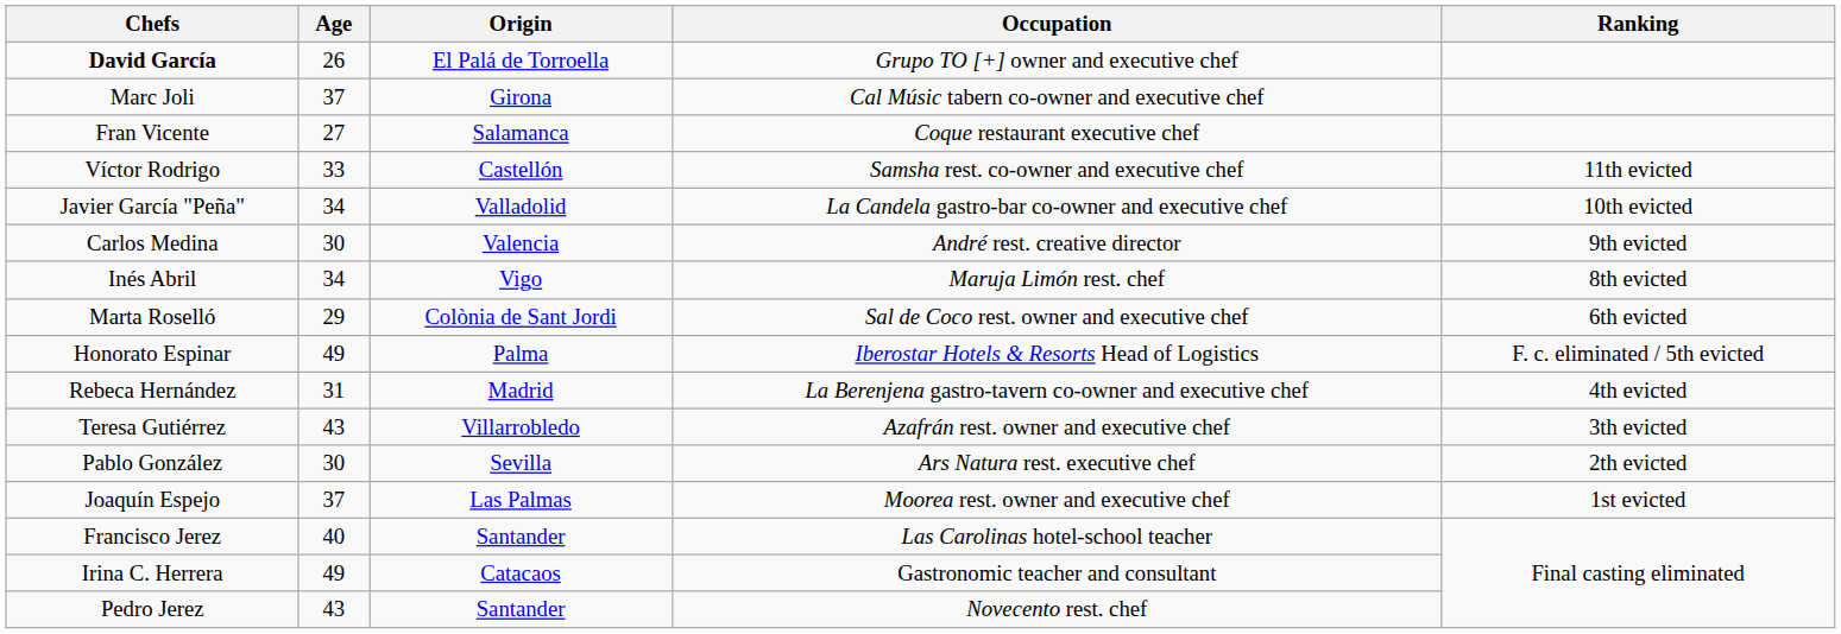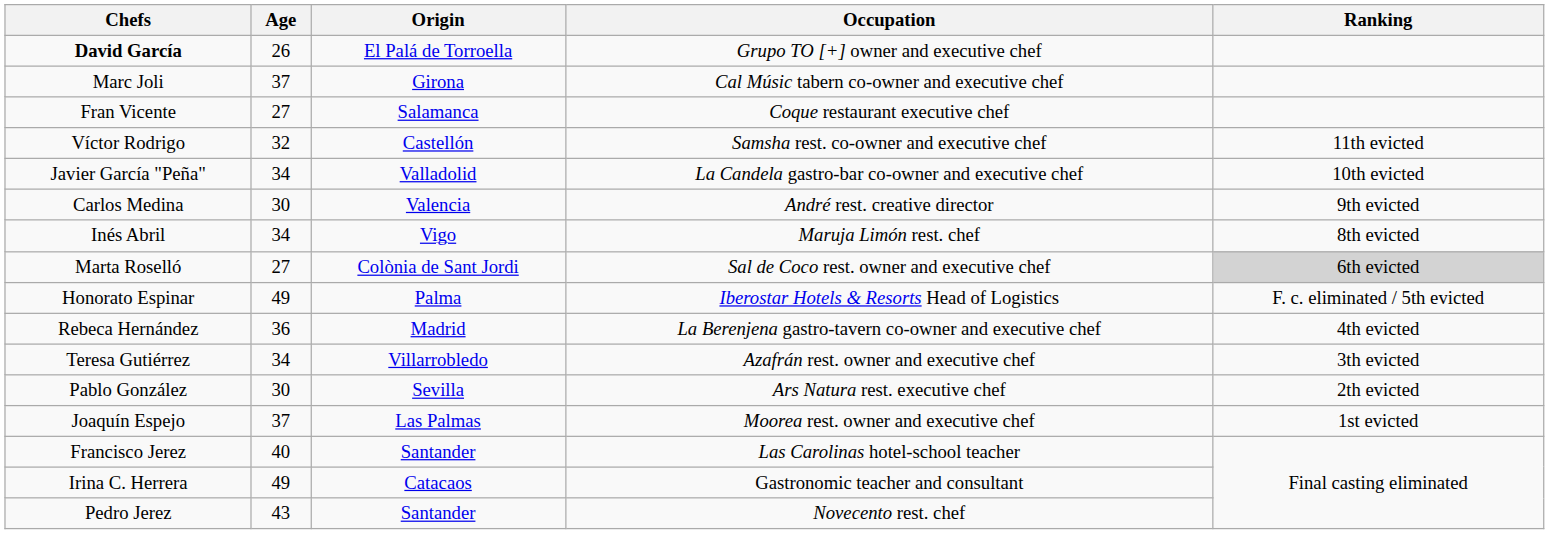 <table class="wikitable" style="margin:auto; text-align:center; width:99%; font-size:95%">
 <tr>
 <th>Chefs</th>
 <th>Age</th>
 <th>Origin</th>
 <th>Occupation</th>
 <th>Ranking</th>
 </tr>
 <tr>
 <td><strong>David García</strong></td>
 <td>26</td>
 <td><a href='#'>El Palá de Torroella</a></td>
 <td><em>Grupo TO [+]</em> owner and executive chef</td>
 <td></td>
 </tr>
 <tr>
 <td>Marc Joli</td>
 <td>37</td>
 <td><a href='#'>Girona</a></td>
 <td><em>Cal Músic</em> tabern co-owner and executive chef</td>
 <td></td>
 </tr>
 <tr>
 <td>Fran Vicente</td>
 <td>27</td>
 <td><a href='#'>Salamanca</a></td>
 <td><em>Coque</em> restaurant executive chef</td>
 <td></td>
 </tr>
 <tr>
 <td>Víctor Rodrigo</td>
-<td>33</td>
+<td>32</td>
 <td><a href='#'>Castellón</a></td>
 <td><em>Samsha</em> rest. co-owner and executive chef</td>
 <td>11th evicted</td>
 </tr>
 <tr>
 <td>Javier García "Peña"</td>
 <td>34</td>
 <td><a href='#'>Valladolid</a></td>
 <td><em>La Candela</em> gastro-bar co-owner and executive chef</td>
 <td>10th evicted</td>
 </tr>
 <tr>
 <td>Carlos Medina</td>
 <td>30</td>
 <td><a href='#'>Valencia</a></td>
 <td><em>André</em> rest. creative director</td>
 <td>9th evicted</td>
 </tr>
 <tr>
 <td>Inés Abril</td>
 <td>34</td>
 <td><a href='#'>Vigo</a></td>
 <td><em>Maruja Limón</em> rest. chef</td>
 <td>8th evicted</td>
 </tr>
 <tr>
 <td>Marta Roselló</td>
-<td>29</td>
+<td>27</td>
 <td><a href='#'>Colònia de Sant Jordi</a></td>
 <td><em>Sal de Coco</em> rest. owner and executive chef</td>
-<td>6th evicted</td>
+<td style="background: lightgrey;">6th evicted</td>
 </tr>
 <tr>
 <td>Honorato Espinar</td>
 <td>49</td>
 <td><a href='#'>Palma</a></td>
 <td><em><a href='#'>Iberostar Hotels & Resorts</a></em> Head of Logistics</td>
 <td>F. c. eliminated / 5th evicted</td>
 </tr>
 <tr>
 <td>Rebeca Hernández</td>
-<td>31</td>
+<td>36</td>
 <td><a href='#'>Madrid</a></td>
 <td><em>La Berenjena</em> gastro-tavern co-owner and executive chef</td>
 <td>4th evicted</td>
 </tr>
 <tr>
 <td>Teresa Gutiérrez</td>
-<td>43</td>
+<td>34</td>
 <td><a href='#'>Villarrobledo</a></td>
 <td><em>Azafrán</em> rest. owner and executive chef</td>
 <td>3th evicted</td>
 </tr>
 <tr>
 <td>Pablo González</td>
 <td>30</td>
 <td><a href='#'>Sevilla</a></td>
 <td><em>Ars Natura</em> rest. executive chef</td>
 <td>2th evicted</td>
 </tr>
 <tr>
 <td>Joaquín Espejo</td>
 <td>37</td>
 <td><a href='#'>Las Palmas</a></td>
 <td><em>Moorea</em> rest. owner and executive chef</td>
 <td>1st evicted</td>
 </tr>
 <tr>
 <td>Francisco Jerez</td>
 <td>40</td>
 <td><a href='#'>Santander</a></td>
 <td><em>Las Carolinas</em> hotel-school teacher</td>
 <td rowspan=3>Final casting eliminated</td>
 </tr>
 <tr>
 <td>Irina C. Herrera</td>
 <td>49</td>
 <td><a href='#'>Catacaos</a></td>
 <td>Gastronomic teacher and consultant</td>
 </tr>
 <tr>
 <td>Pedro Jerez</td>
 <td>43</td>
 <td><a href='#'>Santander</a></td>
 <td><em>Novecento</em> rest. chef</td>
 </tr>
 </table>
